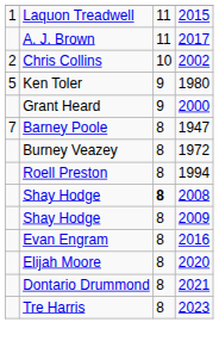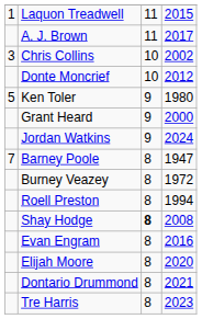 <table class="wikitable">
 <tr>
 </tr>
 <tr>
 <td>1</td>
 <td><a href='#'>Laquon Treadwell</a></td>
 <td>11</td>
 <td><a href='#'>2015</a></td>
 </tr>
 <tr>
 <td></td>
 <td><a href='#'>A. J. Brown</a></td>
 <td>11</td>
 <td><a href='#'>2017</a></td>
 </tr>
 <tr>
-<td>2</td>
+<td>3</td>
 <td><a href='#'>Chris Collins</a></td>
 <td>10</td>
 <td><a href='#'>2002</a></td>
+</tr>
+<tr>
+<td></td>
+<td><a href='#'>Donte Moncrief</a></td>
+<td>10</td>
+<td><a href='#'>2012</a></td>
 </tr>
 <tr>
 <td>5</td>
 <td>Ken Toler</td>
 <td>9</td>
 <td>1980</td>
 </tr>
 <tr>
 <td></td>
 <td>Grant Heard</td>
 <td>9</td>
 <td><a href='#'>2000</a></td>
+</tr>
+<tr>
+<td></td>
+<td><a href='#'>Jordan Watkins</a></td>
+<td>9</td>
+<td><a href='#'>2024</a></td>
 </tr>
 <tr>
 <td>7</td>
 <td><a href='#'>Barney Poole</a></td>
 <td>8</td>
 <td>1947</td>
 </tr>
 <tr>
 <td></td>
 <td>Burney Veazey</td>
 <td>8</td>
 <td>1972</td>
 </tr>
 <tr>
 <td></td>
 <td><a href='#'>Roell Preston</a></td>
 <td>8</td>
 <td>1994</td>
 </tr>
 <tr>
 <td></td>
 <td><a href='#'>Shay Hodge</a></td>
 <td><strong>8</strong></td>
 <td><a href='#'>2008</a></td>
 </tr>
 <tr>
 <td></td>
-<td><a href='#'>Shay Hodge</a></td>
-<td>8</td>
-<td><a href='#'>2009</a></td>
-</tr>
-<tr>
-<td></td>
 <td><a href='#'>Evan Engram</a></td>
 <td>8</td>
 <td><a href='#'>2016</a></td>
 </tr>
 <tr>
 <td></td>
 <td><a href='#'>Elijah Moore</a></td>
 <td>8</td>
 <td><a href='#'>2020</a></td>
 </tr>
 <tr>
 <td></td>
 <td><a href='#'>Dontario Drummond</a></td>
 <td>8</td>
 <td><a href='#'>2021</a></td>
 </tr>
 <tr>
 <td></td>
 <td><a href='#'>Tre Harris</a></td>
 <td>8</td>
 <td><a href='#'>2023</a></td>
 </tr>
 </table>
